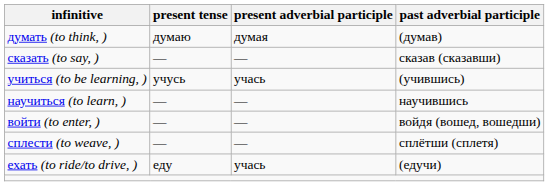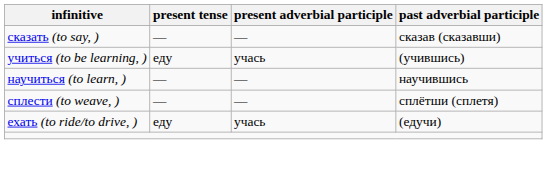 <table class="wikitable">
 <tr>
 <th>infinitive</th>
 <th>present tense</th>
 <th>present adverbial participle</th>
 <th>past adverbial participle</th>
-</tr>
-<tr>
-<td><a href='#'>думать</a> <em>(to think, )</em></td>
-<td>думаю</td>
-<td>думая</td>
-<td>(думав)</td>
 </tr>
 <tr>
 <td><a href='#'>сказать</a> <em>(to say, )</em></td>
 <td>—</td>
 <td>—</td>
 <td>сказав (сказавши)</td>
 </tr>
 <tr>
 <td><a href='#'>учиться</a> <em>(to be learning, )</em></td>
-<td>учусь</td>
+<td>еду</td>
 <td>учась</td>
 <td>(учившись)</td>
 </tr>
 <tr>
 <td><a href='#'>научиться</a> <em>(to learn, )</em></td>
 <td>—</td>
 <td>—</td>
 <td>научившись</td>
-</tr>
-<tr>
-<td><a href='#'>войти</a> <em>(to enter, )</em></td>
-<td>—</td>
-<td>—</td>
-<td>войдя (вошед, вошедши)</td>
 </tr>
 <tr>
 <td><a href='#'>сплести</a> <em>(to weave, )</em></td>
 <td>—</td>
 <td>—</td>
 <td>сплётши (сплетя)</td>
 </tr>
 <tr>
 <td><a href='#'>ехать</a> <em>(to ride/to drive, )</em></td>
 <td>еду</td>
 <td>учась</td>
 <td>(едучи)</td>
 </tr>
 <tr>
 <td colspan="4"></td>
 </tr>
 </table>
